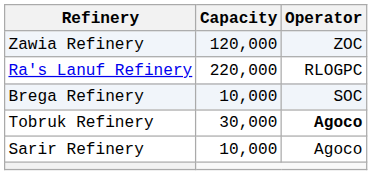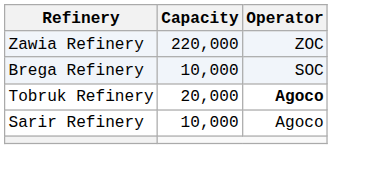 <table class="wikitable">
 <tr>
 <th>Refinery</th>
 <th>Capacity</th>
 <th>Operator</th>
 </tr>
 <tr bgcolor="f1f5fa" align="right">
 <td align="left">Zawia Refinery</td>
-<td>120,000</td>
+<td>220,000</td>
 <td>ZOC</td>
-</tr>
-<tr bgcolor="ffffff" align="right">
-<td align="left"><a href='#'>Ra's Lanuf Refinery</a></td>
-<td>220,000</td>
-<td>RLOGPC</td>
 </tr>
 <tr bgcolor="f1f5fa" align="right">
 <td align="left">Brega Refinery</td>
 <td>10,000</td>
 <td>SOC</td>
 </tr>
 <tr bgcolor="ffffff" align="right">
 <td align="left">Tobruk Refinery</td>
-<td>30,000</td>
+<td>20,000</td>
 <td><strong>Agoco</strong></td>
 </tr>
 <tr bgcolor="ffffff" align="right">
 <td align="left">Sarir Refinery</td>
 <td>10,000</td>
 <td>Agoco</td>
 </tr>
 <tr>
 <th></th>
 </tr>
 </table>
